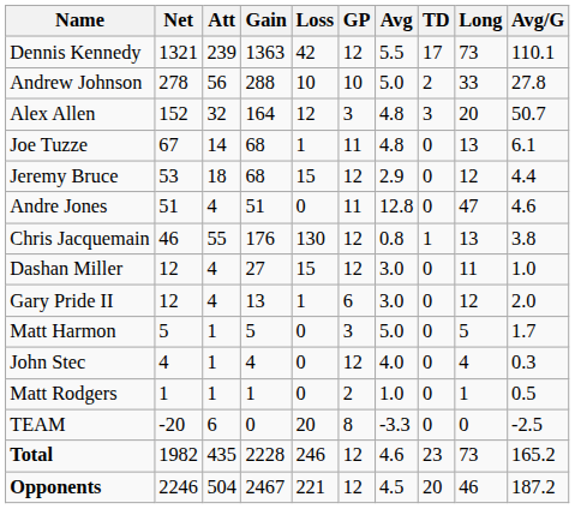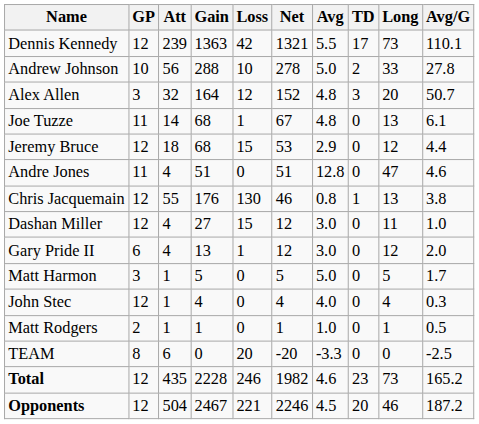 <table class="wikitable" style="white-space:nowrap;">
 <tr>
 <th>Name</th>
-<th>Net</th>
+<th>GP</th>
 <th>Att</th>
 <th>Gain</th>
 <th>Loss</th>
-<th>GP</th>
+<th>Net</th>
 <th>Avg</th>
 <th>TD</th>
 <th>Long</th>
 <th>Avg/G</th>
 </tr>
 <tr>
 <td>Dennis Kennedy</td>
-<td>1321</td>
+<td>12</td>
 <td>239</td>
 <td>1363</td>
 <td>42</td>
-<td>12</td>
+<td>1321</td>
 <td>5.5</td>
 <td>17</td>
 <td>73</td>
 <td>110.1</td>
 </tr>
 <tr>
 <td>Andrew Johnson</td>
-<td>278</td>
+<td>10</td>
 <td>56</td>
 <td>288</td>
 <td>10</td>
-<td>10</td>
+<td>278</td>
 <td>5.0</td>
 <td>2</td>
 <td>33</td>
 <td>27.8</td>
 </tr>
 <tr>
 <td>Alex Allen</td>
-<td>152</td>
+<td>3</td>
 <td>32</td>
 <td>164</td>
 <td>12</td>
-<td>3</td>
+<td>152</td>
 <td>4.8</td>
 <td>3</td>
 <td>20</td>
 <td>50.7</td>
 </tr>
 <tr>
 <td>Joe Tuzze</td>
-<td>67</td>
+<td>11</td>
 <td>14</td>
 <td>68</td>
 <td>1</td>
-<td>11</td>
+<td>67</td>
 <td>4.8</td>
 <td>0</td>
 <td>13</td>
 <td>6.1</td>
 </tr>
 <tr>
 <td>Jeremy Bruce</td>
-<td>53</td>
+<td>12</td>
 <td>18</td>
 <td>68</td>
 <td>15</td>
-<td>12</td>
+<td>53</td>
 <td>2.9</td>
 <td>0</td>
 <td>12</td>
 <td>4.4</td>
 </tr>
 <tr>
 <td>Andre Jones</td>
-<td>51</td>
+<td>11</td>
 <td>4</td>
 <td>51</td>
 <td>0</td>
-<td>11</td>
+<td>51</td>
 <td>12.8</td>
 <td>0</td>
 <td>47</td>
 <td>4.6</td>
 </tr>
 <tr>
 <td>Chris Jacquemain</td>
-<td>46</td>
+<td>12</td>
 <td>55</td>
 <td>176</td>
 <td>130</td>
-<td>12</td>
+<td>46</td>
 <td>0.8</td>
 <td>1</td>
 <td>13</td>
 <td>3.8</td>
 </tr>
 <tr>
 <td>Dashan Miller</td>
 <td>12</td>
 <td>4</td>
 <td>27</td>
 <td>15</td>
 <td>12</td>
 <td>3.0</td>
 <td>0</td>
 <td>11</td>
 <td>1.0</td>
 </tr>
 <tr>
 <td>Gary Pride II</td>
-<td>12</td>
+<td>6</td>
 <td>4</td>
 <td>13</td>
 <td>1</td>
-<td>6</td>
+<td>12</td>
 <td>3.0</td>
 <td>0</td>
 <td>12</td>
 <td>2.0</td>
 </tr>
 <tr>
 <td>Matt Harmon</td>
-<td>5</td>
+<td>3</td>
 <td>1</td>
 <td>5</td>
 <td>0</td>
-<td>3</td>
+<td>5</td>
 <td>5.0</td>
 <td>0</td>
 <td>5</td>
 <td>1.7</td>
 </tr>
 <tr>
 <td>John Stec</td>
-<td>4</td>
+<td>12</td>
 <td>1</td>
 <td>4</td>
 <td>0</td>
-<td>12</td>
+<td>4</td>
 <td>4.0</td>
 <td>0</td>
 <td>4</td>
 <td>0.3</td>
 </tr>
 <tr>
 <td>Matt Rodgers</td>
-<td>1</td>
+<td>2</td>
 <td>1</td>
 <td>1</td>
 <td>0</td>
-<td>2</td>
+<td>1</td>
 <td>1.0</td>
 <td>0</td>
 <td>1</td>
 <td>0.5</td>
 </tr>
 <tr>
 <td>TEAM</td>
-<td>-20</td>
+<td>8</td>
 <td>6</td>
 <td>0</td>
 <td>20</td>
-<td>8</td>
+<td>-20</td>
 <td>-3.3</td>
 <td>0</td>
 <td>0</td>
 <td>-2.5</td>
 </tr>
 <tr>
 <td><strong>Total</strong></td>
-<td>1982</td>
+<td>12</td>
 <td>435</td>
 <td>2228</td>
 <td>246</td>
-<td>12</td>
+<td>1982</td>
 <td>4.6</td>
 <td>23</td>
 <td>73</td>
 <td>165.2</td>
 </tr>
 <tr>
 <td><strong>Opponents</strong></td>
-<td>2246</td>
+<td>12</td>
 <td>504</td>
 <td>2467</td>
 <td>221</td>
-<td>12</td>
+<td>2246</td>
 <td>4.5</td>
 <td>20</td>
 <td>46</td>
 <td>187.2</td>
 </tr>
 </table>
